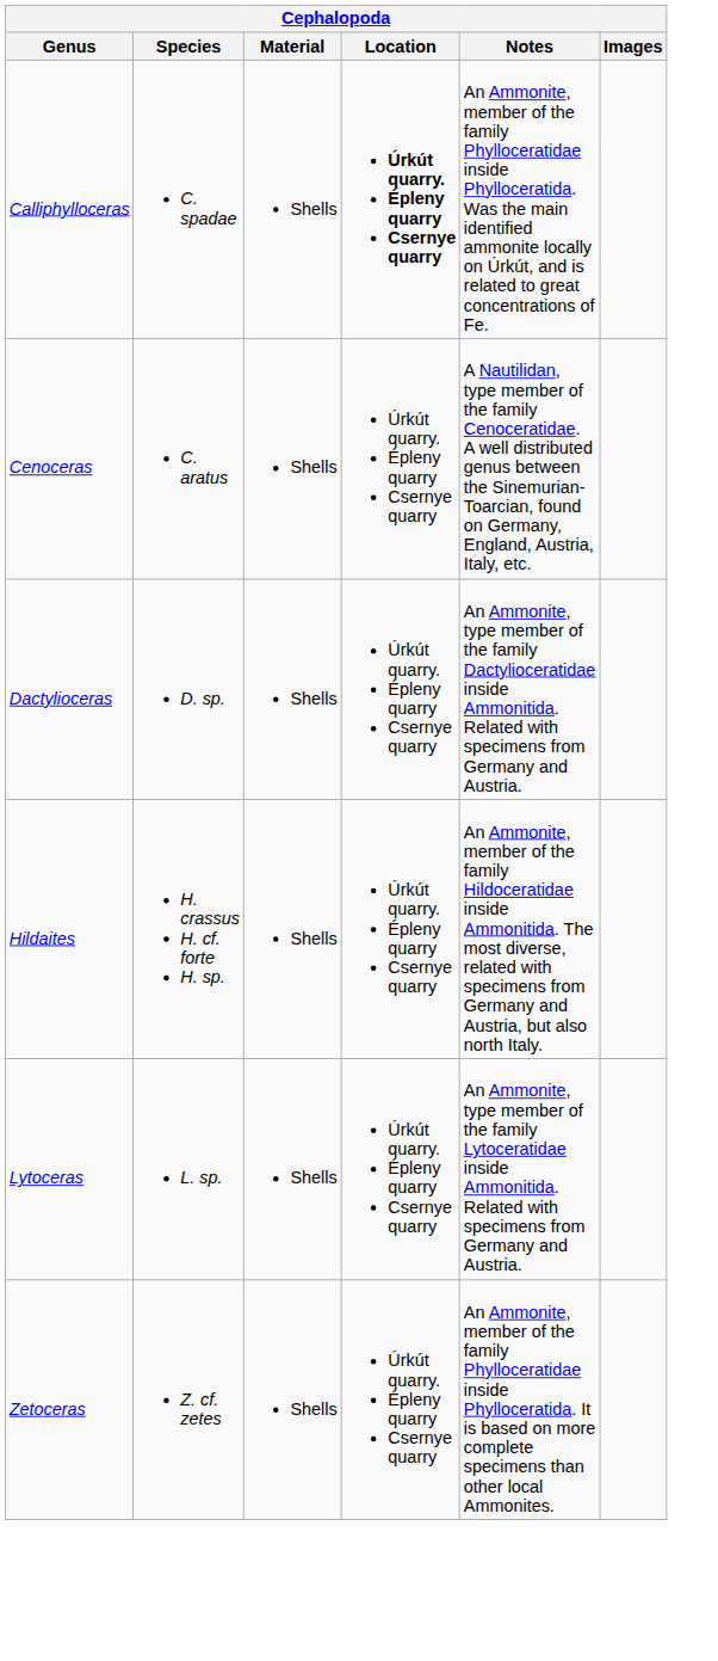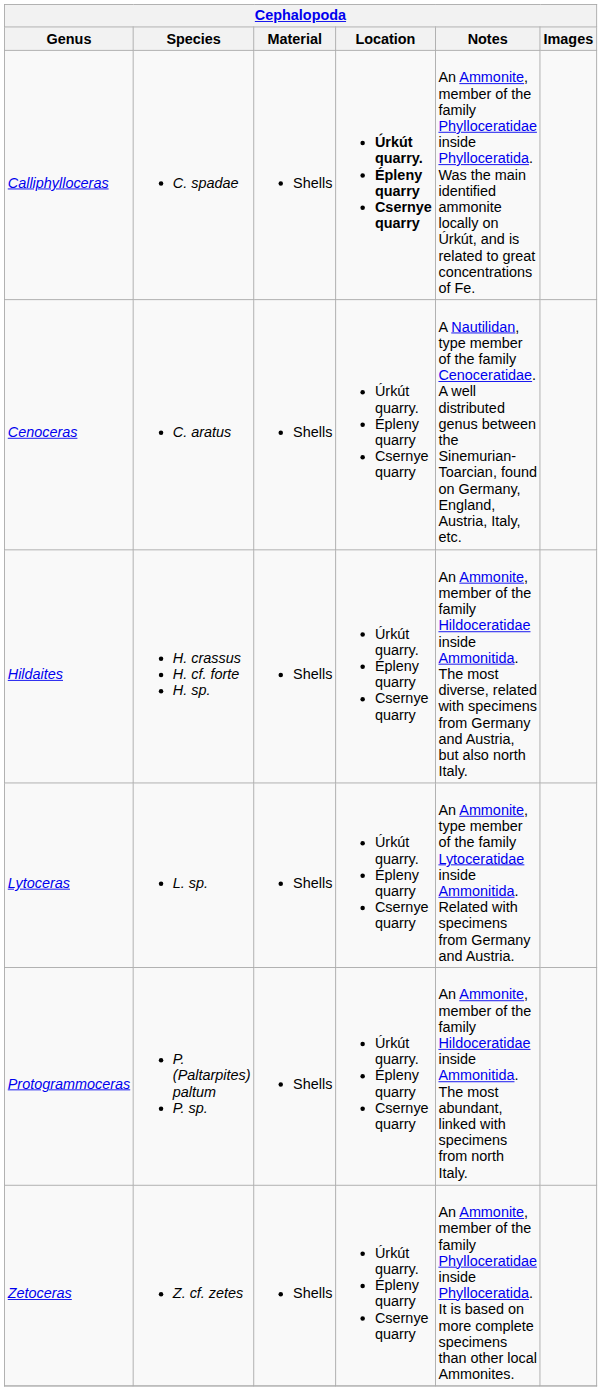 <table class="wikitable" align="center">
 <tr>
 <th colspan="6" align="center"><strong><a href='#'>Cephalopoda</a></strong></th>
 </tr>
 <tr>
 <th>Genus</th>
 <th>Species</th>
 <th>Material</th>
 <th>Location</th>
 <th>Notes</th>
 <th>Images</th>
 </tr>
 <tr>
 <td><br><em><a href='#'>Calliphylloceras</a></em></td>
 <td><br><ul><li><em>C. spadae</em></li></ul></td>
 <td><br><ul><li>Shells</li></ul></td>
 <td><strong><br><ul><li>Úrkút quarry.</li><li>Épleny quarry</li><li>Csernye quarry</li></ul></strong></td>
 <td><br>An <a href='#'>Ammonite</a>, member of the family <a href='#'>Phylloceratidae</a> inside <a href='#'>Phylloceratida</a>. Was the main identified ammonite locally on Úrkút, and is related to great concentrations of Fe.</td>
 <td><br></td>
 </tr>
 <tr>
 <td><br><em><a href='#'>Cenoceras</a></em></td>
 <td><br><ul><li><em>C. aratus</em></li></ul></td>
 <td><br><ul><li>Shells</li></ul></td>
 <td><br><ul><li>Úrkút quarry.</li><li>Épleny quarry</li><li>Csernye quarry</li></ul></td>
 <td><br>A <a href='#'>Nautilidan</a>, type member of the family <a href='#'>Cenoceratidae</a>. A well distributed genus between the Sinemurian-Toarcian, found on Germany, England, Austria, Italy, etc.</td>
 <td><br></td>
 </tr>
 <tr>
-<td><br><em><a href='#'>Dactylioceras</a></em></td>
-<td><br><ul><li><em>D. sp.</em></li></ul></td>
-<td><br><ul><li>Shells</li></ul></td>
-<td><br><ul><li>Úrkút quarry.</li><li>Épleny quarry</li><li>Csernye quarry</li></ul></td>
-<td><br>An <a href='#'>Ammonite</a>, type member of the family <a href='#'>Dactylioceratidae</a> inside <a href='#'>Ammonitida</a>. Related with specimens from Germany and Austria.</td>
-<td><br></td>
-</tr>
-<tr>
 <td><br><em><a href='#'>Hildaites</a></em></td>
 <td><br><ul><li><em>H. crassus</em></li><li><em>H. cf. forte</em></li><li><em>H. sp.</em></li></ul></td>
 <td><br><ul><li>Shells</li></ul></td>
 <td><br><ul><li>Úrkút quarry.</li><li>Épleny quarry</li><li>Csernye quarry</li></ul></td>
 <td><br>An <a href='#'>Ammonite</a>, member of the family <a href='#'>Hildoceratidae</a> inside <a href='#'>Ammonitida</a>. The most diverse, related with specimens from Germany and Austria, but also north Italy.</td>
 <td><br></td>
 </tr>
 <tr>
 <td><br><em><a href='#'>Lytoceras</a></em></td>
 <td><br><ul><li><em>L. sp.</em></li></ul></td>
 <td><br><ul><li>Shells</li></ul></td>
 <td><br><ul><li>Úrkút quarry.</li><li>Épleny quarry</li><li>Csernye quarry</li></ul></td>
 <td><br>An <a href='#'>Ammonite</a>, type member of the family <a href='#'>Lytoceratidae</a> inside <a href='#'>Ammonitida</a>. Related with specimens from Germany and Austria.</td>
 <td><br></td>
 </tr>
 <tr>
+<td><br><em><a href='#'>Protogrammoceras</a></em></td>
+<td><br><ul><li><em>P. (Paltarpites) paltum</em></li><li><em>P. sp.</em></li></ul></td>
+<td><br><ul><li>Shells</li></ul></td>
+<td><br><ul><li>Úrkút quarry.</li><li>Épleny quarry</li><li>Csernye quarry</li></ul></td>
+<td><br>An <a href='#'>Ammonite</a>, member of the family <a href='#'>Hildoceratidae</a> inside <a href='#'>Ammonitida</a>. The most abundant, linked with specimens from north Italy.</td>
+<td><br></td>
+</tr>
+<tr>
 <td><br><em><a href='#'>Zetoceras</a></em></td>
 <td><br><ul><li><em>Z. cf. zetes</em></li></ul></td>
 <td><br><ul><li>Shells</li></ul></td>
 <td><br><ul><li>Úrkút quarry.</li><li>Épleny quarry</li><li>Csernye quarry</li></ul></td>
 <td><br>An <a href='#'>Ammonite</a>, member of the family <a href='#'>Phylloceratidae</a> inside <a href='#'>Phylloceratida</a>. It is based on more complete specimens than other local Ammonites.</td>
 <td></td>
 </tr>
 <tr>
 </tr>
 </table>
